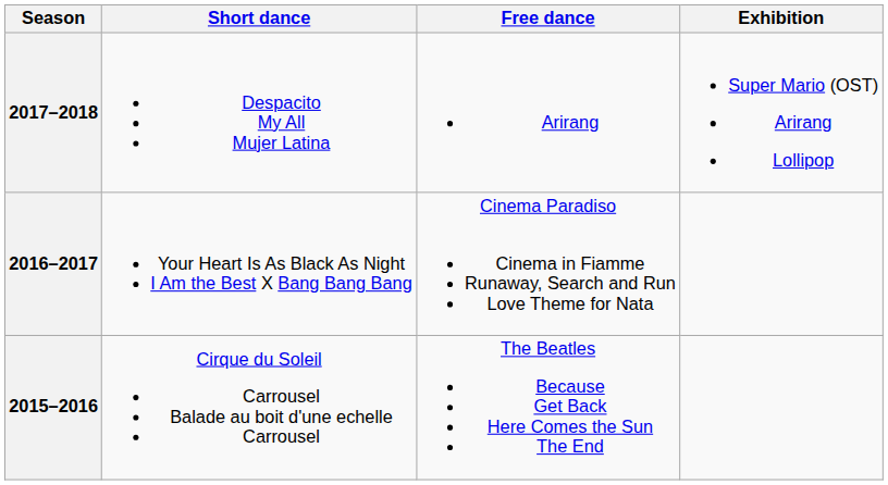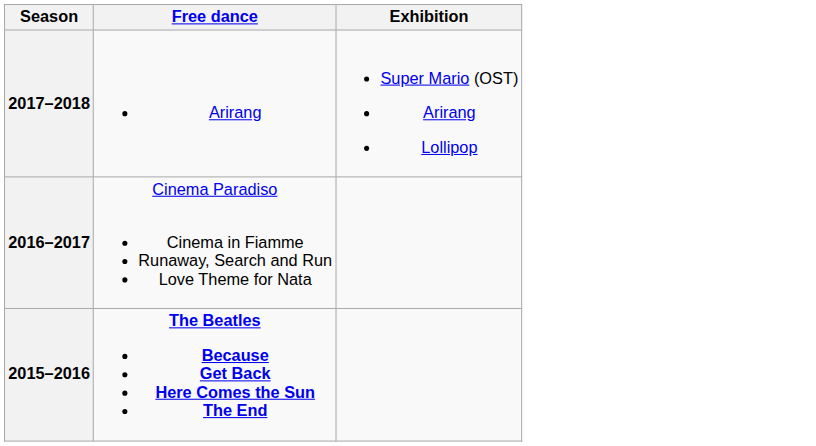 <table class=wikitable style=text-align:center>
 <tr>
 <th>Season</th>
-<th><a href='#'>Short dance</a></th>
 <th><a href='#'>Free dance</a></th>
 <th>Exhibition</th>
 </tr>
 <tr>
 <th>2017–2018 <br> </th>
-<td><br><ul><li> <a href='#'>Despacito</a> <br></li><li> <a href='#'>My All</a> <br></li><li> <a href='#'>Mujer Latina</a> <br></li></ul></td>
 <td><br><ul><li><a href='#'>Arirang</a> <br></li></ul></td>
 <td><br><ul><li><a href='#'>Super Mario</a> (OST) </li></ul><ul><li><a href='#'>Arirang</a> <br></li></ul><ul><li><a href='#'>Lollipop</a> <br></li></ul></td>
 </tr>
 <tr>
 <th>2016–2017 <br> </th>
-<td><br><ul><li> Your Heart Is As Black As Night <br></li><li> <a href='#'>I Am the Best</a> X <a href='#'>Bang Bang Bang</a> <br></li></ul></td>
 <td><a href='#'>Cinema Paradiso</a> <br><br><ul><li>Cinema in Fiamme</li><li>Runaway, Search and Run</li><li>Love Theme for Nata</li></ul></td>
 <td></td>
 </tr>
 <tr>
 <th>2015–2016 <br> </th>
-<td><a href='#'>Cirque du Soleil</a><br><ul><li> Carrousel <br></li><li> Balade au boit d'une echelle</li><li> Carrousel <br></li></ul></td>
-<td><a href='#'>The Beatles</a><br><ul><li><a href='#'>Because</a></li><li><a href='#'>Get Back</a></li><li><a href='#'>Here Comes the Sun</a></li><li><a href='#'>The End</a></li></ul></td>
+<td><strong><a href='#'>The Beatles</a><br><ul><li><a href='#'>Because</a></li><li><a href='#'>Get Back</a></li><li><a href='#'>Here Comes the Sun</a></li><li><a href='#'>The End</a></li></ul></strong></td>
 <td></td>
 </tr>
 </table>
